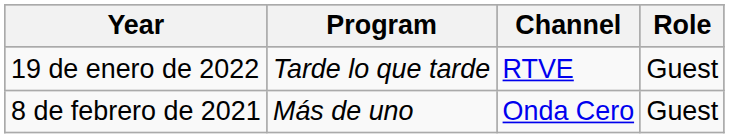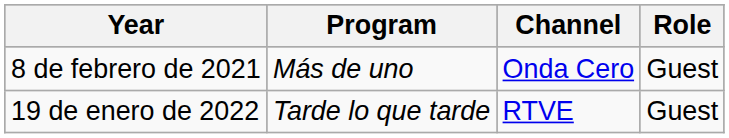 <table class="wikitable">
 <tr>
 <th>Year</th>
 <th>Program</th>
 <th>Channel</th>
 <th>Role</th>
 </tr>
 <tr>
+<td>8 de febrero de 2021</td>
+<td><em>Más de uno</em></td>
+<td><a href='#'>Onda Cero</a></td>
+<td>Guest</td>
+</tr>
+<tr>
 <td>19 de enero de 2022</td>
 <td><em>Tarde lo que tarde</em></td>
 <td><a href='#'>RTVE</a></td>
 <td>Guest</td>
 </tr>
-<tr>
-<td>8 de febrero de 2021</td>
-<td><em>Más de uno</em></td>
-<td><a href='#'>Onda Cero</a></td>
-<td>Guest</td>
-</tr>
 </table>
